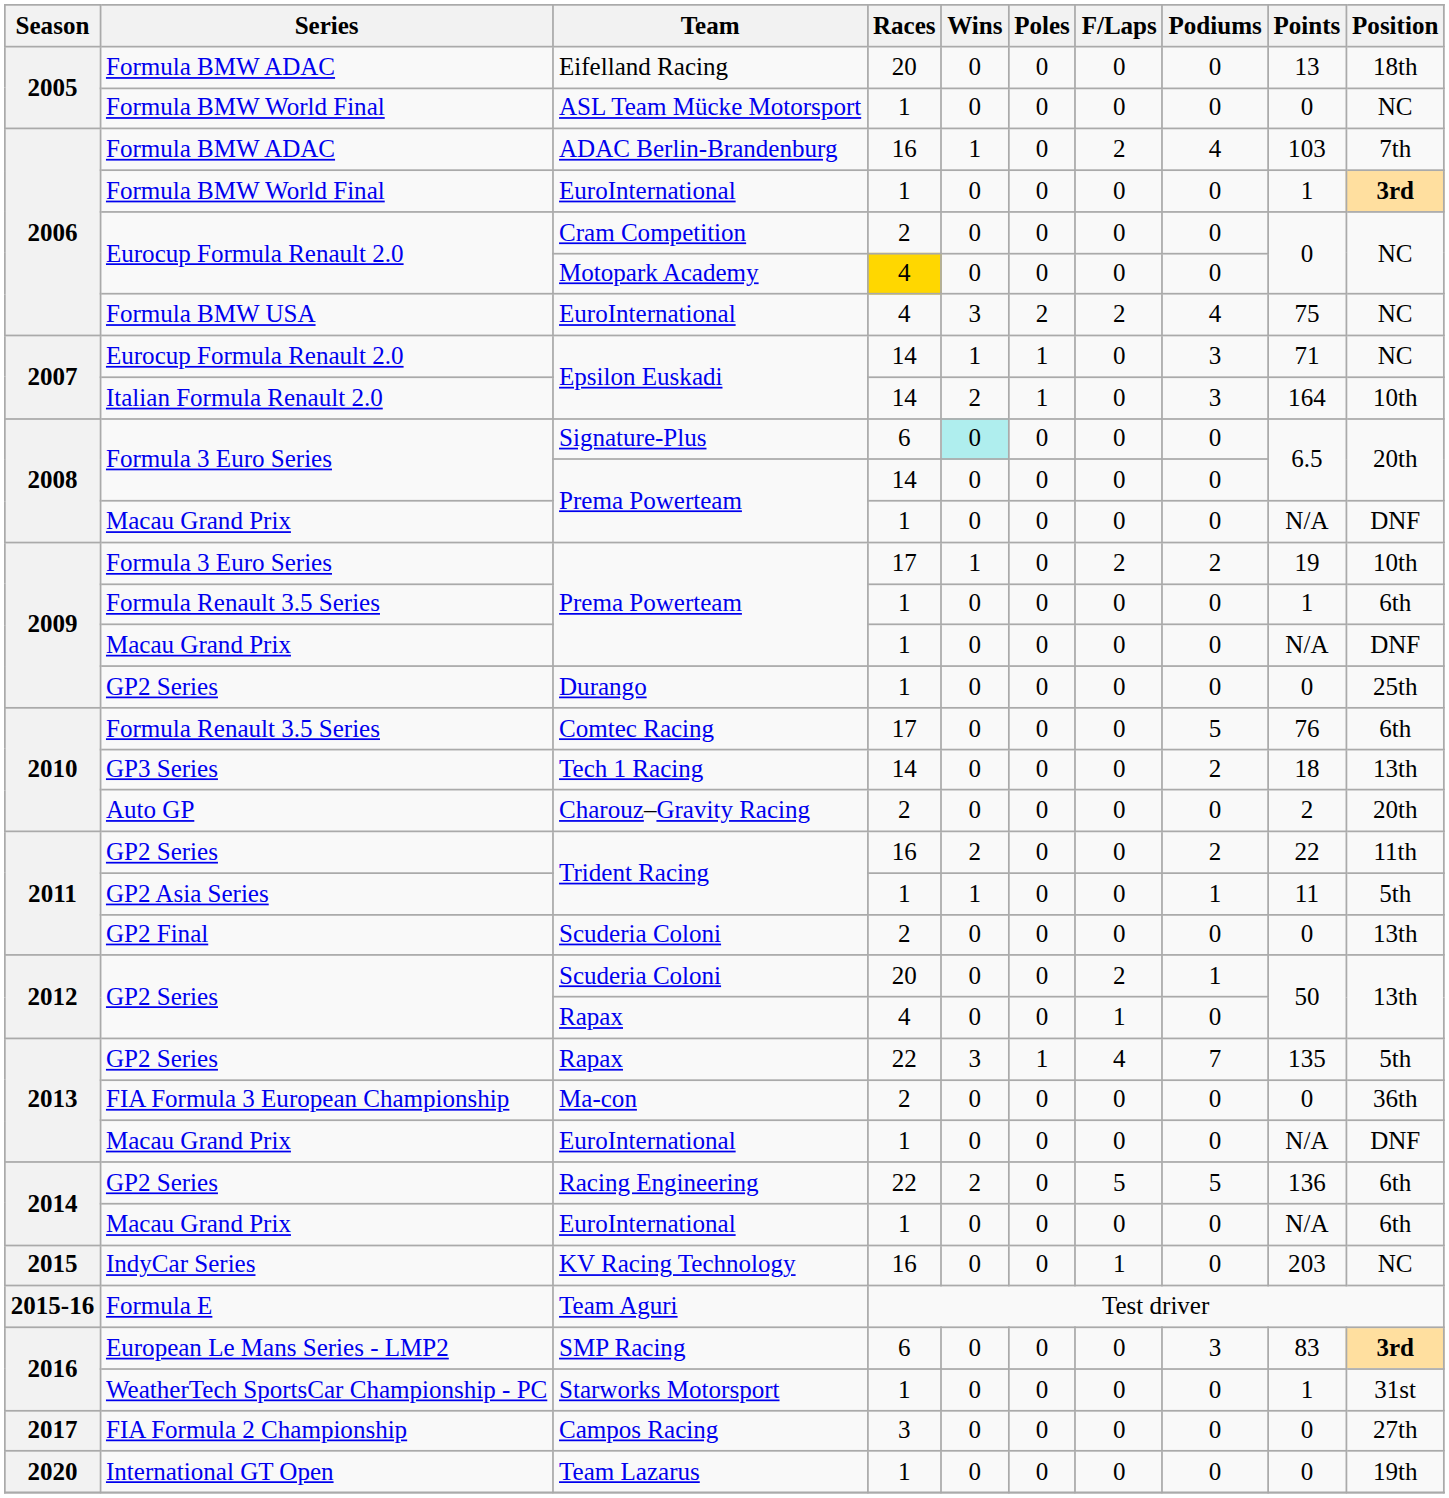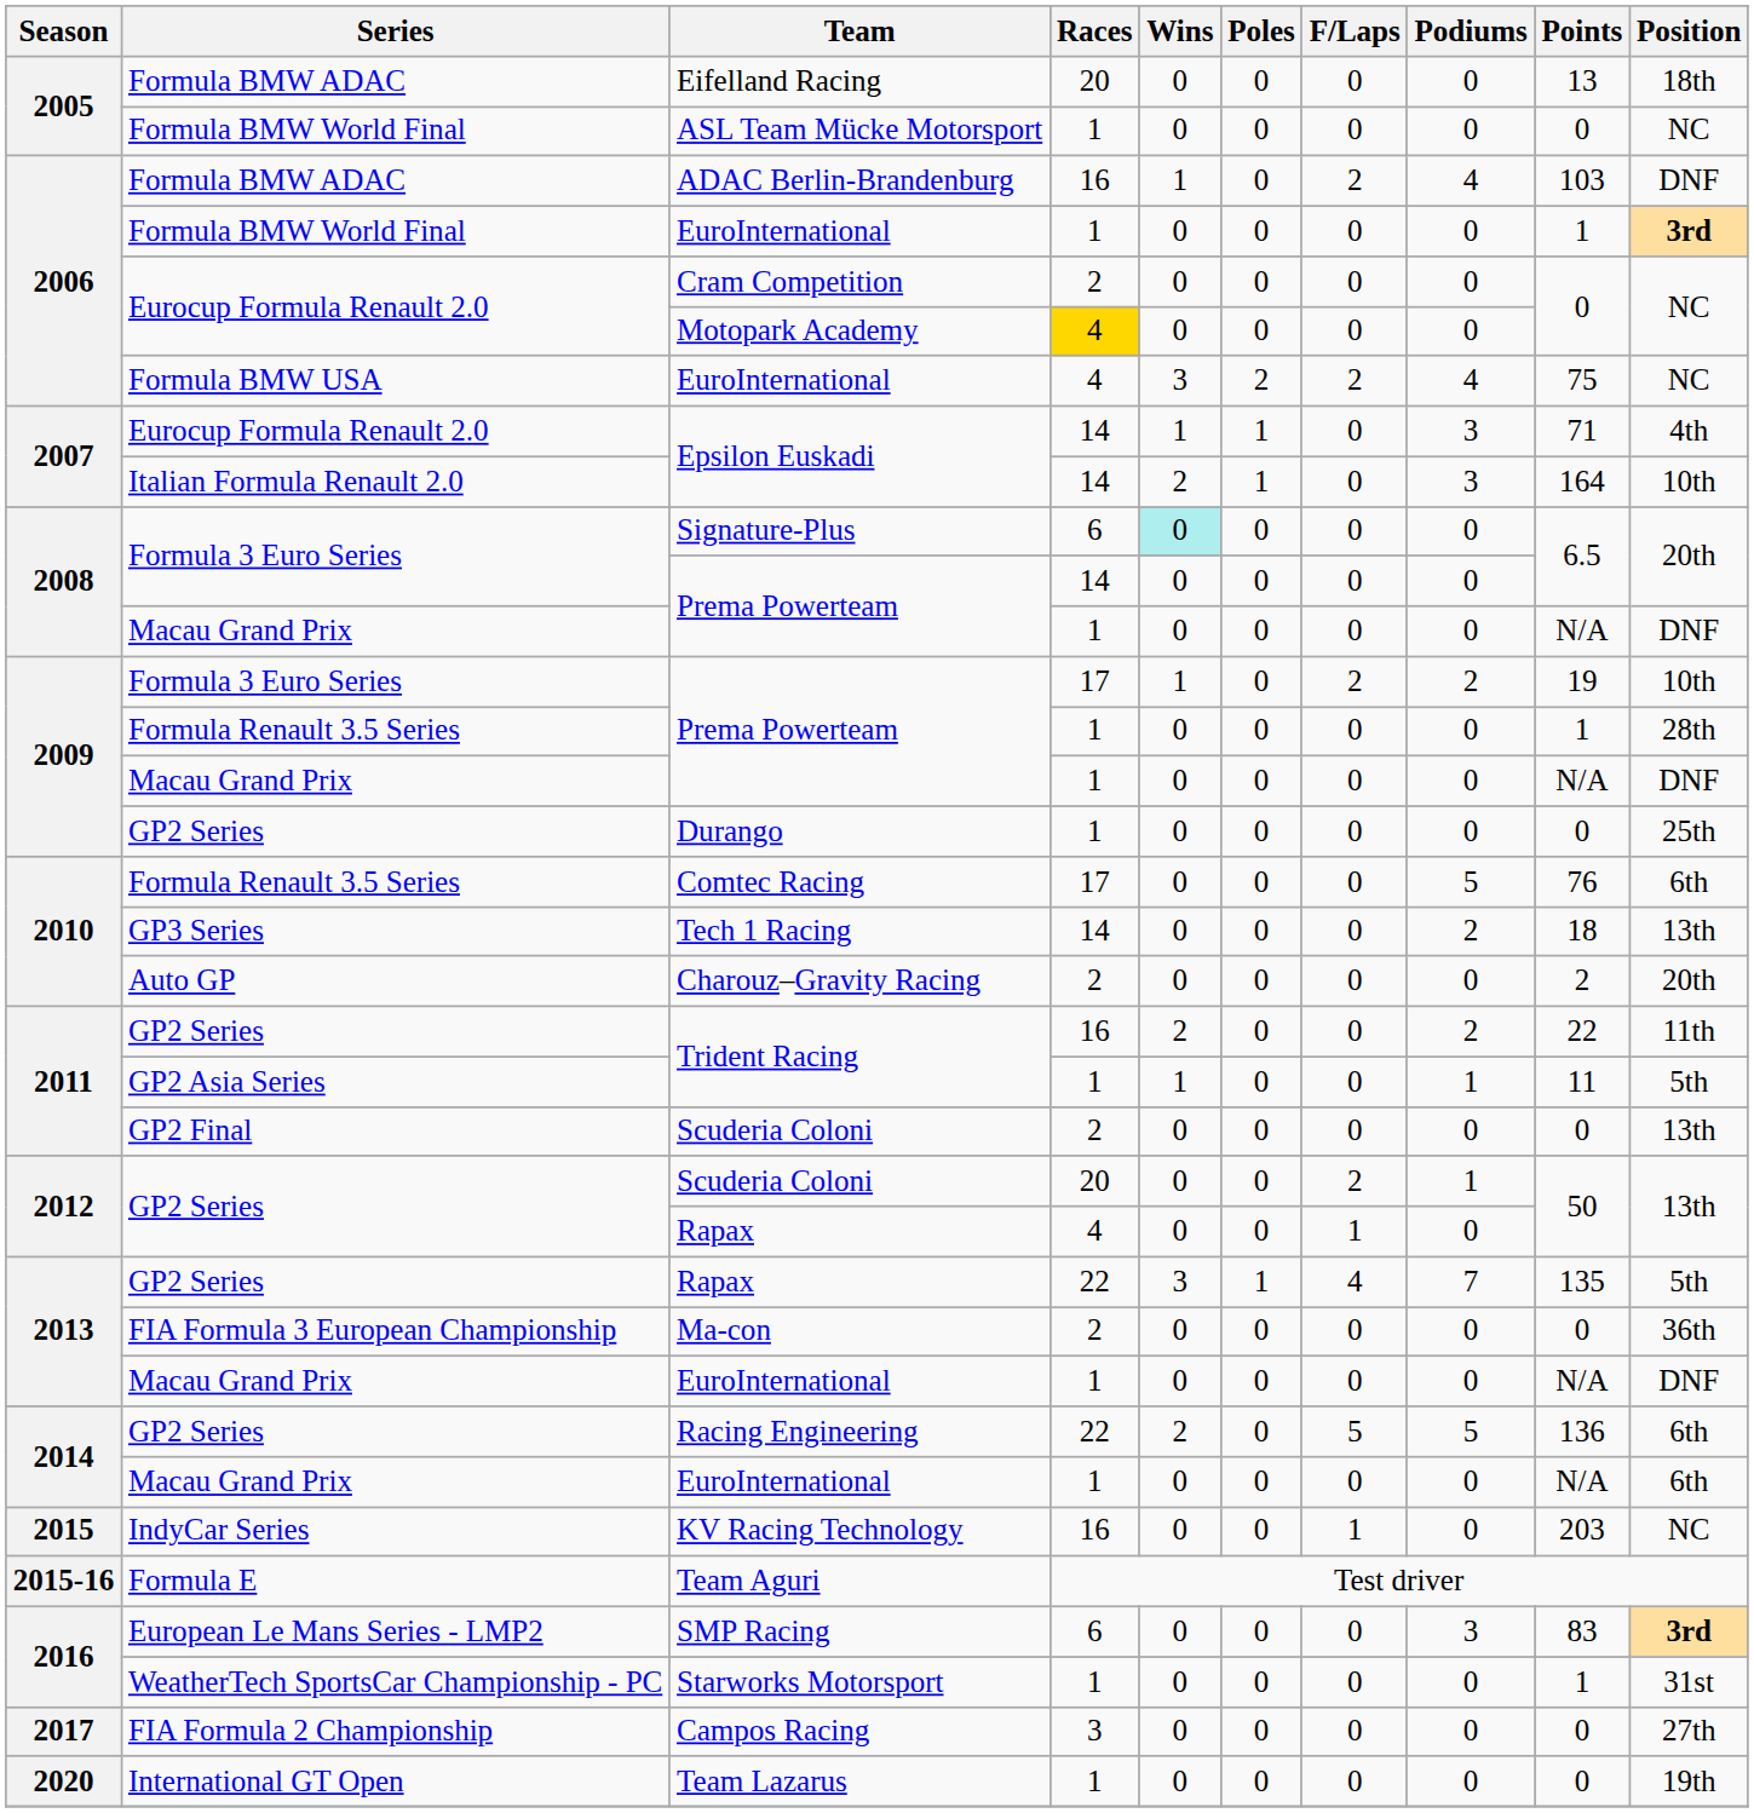 <table class="wikitable" style="font-size: 90%; text-align:center">
 <tr>
 <th>Season</th>
 <th>Series</th>
 <th>Team</th>
 <th>Races</th>
 <th>Wins</th>
 <th>Poles</th>
 <th>F/Laps</th>
 <th>Podiums</th>
 <th>Points</th>
 <th>Position</th>
 </tr>
 <tr>
 <th rowspan=2>2005</th>
 <td align=left><a href='#'>Formula BMW ADAC</a></td>
 <td align=left>Eifelland Racing</td>
 <td>20</td>
 <td>0</td>
 <td>0</td>
 <td>0</td>
 <td>0</td>
 <td>13</td>
 <td>18th</td>
 </tr>
 <tr>
 <td align=left><a href='#'>Formula BMW World Final</a></td>
 <td align=left nowrap><a href='#'>ASL Team Mücke Motorsport</a></td>
 <td>1</td>
 <td>0</td>
 <td>0</td>
 <td>0</td>
 <td>0</td>
 <td>0</td>
 <td>NC</td>
 </tr>
 <tr>
 <th rowspan=5>2006</th>
 <td align=left><a href='#'>Formula BMW ADAC</a></td>
 <td align=left><a href='#'>ADAC Berlin-Brandenburg</a></td>
 <td>16</td>
 <td>1</td>
 <td>0</td>
 <td>2</td>
 <td>4</td>
 <td>103</td>
-<td>7th</td>
+<td>DNF</td>
 </tr>
 <tr>
 <td align=left><a href='#'>Formula BMW World Final</a></td>
 <td align=left><a href='#'>EuroInternational</a></td>
 <td>1</td>
 <td>0</td>
 <td>0</td>
 <td>0</td>
 <td>0</td>
 <td>1</td>
 <td style="background:#FFDF9F;"><strong>3rd</strong></td>
 </tr>
 <tr>
 <td rowspan=2 align=left><a href='#'>Eurocup Formula Renault 2.0</a></td>
 <td align=left><a href='#'>Cram Competition</a></td>
 <td>2</td>
 <td>0</td>
 <td>0</td>
 <td>0</td>
 <td>0</td>
 <td rowspan=2>0</td>
 <td rowspan=2>NC</td>
 </tr>
 <tr>
 <td align=left><a href='#'>Motopark Academy</a></td>
 <td style="background: gold;">4</td>
 <td>0</td>
 <td>0</td>
 <td>0</td>
 <td>0</td>
 </tr>
 <tr>
 <td align=left><a href='#'>Formula BMW USA</a></td>
 <td align=left><a href='#'>EuroInternational</a></td>
 <td>4</td>
 <td>3</td>
 <td>2</td>
 <td>2</td>
 <td>4</td>
 <td>75</td>
 <td>NC</td>
 </tr>
 <tr>
 <th rowspan=2>2007</th>
 <td align=left><a href='#'>Eurocup Formula Renault 2.0</a></td>
 <td rowspan=2 align=left><a href='#'>Epsilon Euskadi</a></td>
 <td>14</td>
 <td>1</td>
 <td>1</td>
 <td>0</td>
 <td>3</td>
 <td>71</td>
-<td>NC</td>
+<td>4th</td>
 </tr>
 <tr>
 <td align=left><a href='#'>Italian Formula Renault 2.0</a></td>
 <td>14</td>
 <td>2</td>
 <td>1</td>
 <td>0</td>
 <td>3</td>
 <td>164</td>
 <td>10th</td>
 </tr>
 <tr>
 <th rowspan=3>2008</th>
 <td rowspan=2 align=left><a href='#'>Formula 3 Euro Series</a></td>
 <td align=left><a href='#'>Signature-Plus</a></td>
 <td>6</td>
 <td style="background: paleturquoise;">0</td>
 <td>0</td>
 <td>0</td>
 <td>0</td>
 <td rowspan=2>6.5</td>
 <td rowspan=2>20th</td>
 </tr>
 <tr>
 <td rowspan=2 align=left><a href='#'>Prema Powerteam</a></td>
 <td>14</td>
 <td>0</td>
 <td>0</td>
 <td>0</td>
 <td>0</td>
 </tr>
 <tr>
 <td align=left><a href='#'>Macau Grand Prix</a></td>
 <td>1</td>
 <td>0</td>
 <td>0</td>
 <td>0</td>
 <td>0</td>
 <td>N/A</td>
 <td>DNF</td>
 </tr>
 <tr>
 <th rowspan=4>2009</th>
 <td align=left><a href='#'>Formula 3 Euro Series</a></td>
 <td rowspan=3 align=left><a href='#'>Prema Powerteam</a></td>
 <td>17</td>
 <td>1</td>
 <td>0</td>
 <td>2</td>
 <td>2</td>
 <td>19</td>
 <td>10th</td>
 </tr>
 <tr>
 <td align=left><a href='#'>Formula Renault 3.5 Series</a></td>
 <td>1</td>
 <td>0</td>
 <td>0</td>
 <td>0</td>
 <td>0</td>
 <td>1</td>
-<td>6th</td>
+<td>28th</td>
 </tr>
 <tr>
 <td align=left><a href='#'>Macau Grand Prix</a></td>
 <td>1</td>
 <td>0</td>
 <td>0</td>
 <td>0</td>
 <td>0</td>
 <td>N/A</td>
 <td>DNF</td>
 </tr>
 <tr>
 <td align=left><a href='#'>GP2 Series</a></td>
 <td align=left><a href='#'>Durango</a></td>
 <td>1</td>
 <td>0</td>
 <td>0</td>
 <td>0</td>
 <td>0</td>
 <td>0</td>
 <td>25th</td>
 </tr>
 <tr>
 <th rowspan=3>2010</th>
 <td align=left><a href='#'>Formula Renault 3.5 Series</a></td>
 <td align=left><a href='#'>Comtec Racing</a></td>
 <td>17</td>
 <td>0</td>
 <td>0</td>
 <td>0</td>
 <td>5</td>
 <td>76</td>
 <td>6th</td>
 </tr>
 <tr>
 <td align=left><a href='#'>GP3 Series</a></td>
 <td align=left><a href='#'>Tech 1 Racing</a></td>
 <td>14</td>
 <td>0</td>
 <td>0</td>
 <td>0</td>
 <td>2</td>
 <td>18</td>
 <td>13th</td>
 </tr>
 <tr>
 <td align=left><a href='#'>Auto GP</a></td>
 <td align=left><a href='#'>Charouz</a>–<a href='#'>Gravity Racing</a></td>
 <td>2</td>
 <td>0</td>
 <td>0</td>
 <td>0</td>
 <td>0</td>
 <td>2</td>
 <td>20th</td>
 </tr>
 <tr>
 <th rowspan=3>2011</th>
 <td align=left><a href='#'>GP2 Series</a></td>
 <td align=left rowspan=2><a href='#'>Trident Racing</a></td>
 <td>16</td>
 <td>2</td>
 <td>0</td>
 <td>0</td>
 <td>2</td>
 <td>22</td>
 <td>11th</td>
 </tr>
 <tr>
 <td align=left><a href='#'>GP2 Asia Series</a></td>
 <td>1</td>
 <td>1</td>
 <td>0</td>
 <td>0</td>
 <td>1</td>
 <td>11</td>
 <td>5th</td>
 </tr>
 <tr>
 <td align=left><a href='#'>GP2 Final</a></td>
 <td align=left><a href='#'>Scuderia Coloni</a></td>
 <td>2</td>
 <td>0</td>
 <td>0</td>
 <td>0</td>
 <td>0</td>
 <td>0</td>
 <td>13th</td>
 </tr>
 <tr>
 <th rowspan=2>2012</th>
 <td rowspan=2 align=left><a href='#'>GP2 Series</a></td>
 <td align=left><a href='#'>Scuderia Coloni</a></td>
 <td>20</td>
 <td>0</td>
 <td>0</td>
 <td>2</td>
 <td>1</td>
 <td rowspan=2>50</td>
 <td rowspan=2>13th</td>
 </tr>
 <tr>
 <td align=left><a href='#'>Rapax</a></td>
 <td>4</td>
 <td>0</td>
 <td>0</td>
 <td>1</td>
 <td>0</td>
 </tr>
 <tr>
 <th rowspan=3>2013</th>
 <td align=left><a href='#'>GP2 Series</a></td>
 <td align=left><a href='#'>Rapax</a></td>
 <td>22</td>
 <td>3</td>
 <td>1</td>
 <td>4</td>
 <td>7</td>
 <td>135</td>
 <td>5th</td>
 </tr>
 <tr>
 <td align=left><a href='#'>FIA Formula 3 European Championship</a></td>
 <td align=left><a href='#'>Ma-con</a></td>
 <td>2</td>
 <td>0</td>
 <td>0</td>
 <td>0</td>
 <td>0</td>
 <td>0</td>
 <td>36th</td>
 </tr>
 <tr>
 <td align=left><a href='#'>Macau Grand Prix</a></td>
 <td align=left><a href='#'>EuroInternational</a></td>
 <td>1</td>
 <td>0</td>
 <td>0</td>
 <td>0</td>
 <td>0</td>
 <td>N/A</td>
 <td>DNF</td>
 </tr>
 <tr>
 <th rowspan=2>2014</th>
 <td align=left><a href='#'>GP2 Series</a></td>
 <td align=left><a href='#'>Racing Engineering</a></td>
 <td>22</td>
 <td>2</td>
 <td>0</td>
 <td>5</td>
 <td>5</td>
 <td>136</td>
 <td>6th</td>
 </tr>
 <tr>
 <td align=left><a href='#'>Macau Grand Prix</a></td>
 <td align=left><a href='#'>EuroInternational</a></td>
 <td>1</td>
 <td>0</td>
 <td>0</td>
 <td>0</td>
 <td>0</td>
 <td>N/A</td>
 <td>6th</td>
 </tr>
 <tr>
 <th>2015</th>
 <td align=left><a href='#'>IndyCar Series</a></td>
 <td align=left><a href='#'>KV Racing Technology</a></td>
 <td>16</td>
 <td>0</td>
 <td>0</td>
 <td>1</td>
 <td>0</td>
 <td>203</td>
 <td>NC</td>
 </tr>
 <tr>
 <th nowrap>2015-16</th>
 <td align=left><a href='#'>Formula E</a></td>
 <td align=left><a href='#'>Team Aguri</a></td>
 <td colspan="7">Test driver</td>
 </tr>
 <tr>
 <th rowspan="2">2016</th>
 <td align="left"><a href='#'>European Le Mans Series - LMP2</a></td>
 <td align="left"><a href='#'>SMP Racing</a></td>
 <td>6</td>
 <td>0</td>
 <td>0</td>
 <td>0</td>
 <td>3</td>
 <td>83</td>
 <td style="background:#FFDF9F;"><strong>3rd</strong></td>
 </tr>
 <tr>
 <td align=left nowrap><a href='#'>WeatherTech SportsCar Championship - PC</a></td>
 <td align=left><a href='#'>Starworks Motorsport</a></td>
 <td>1</td>
 <td>0</td>
 <td>0</td>
 <td>0</td>
 <td>0</td>
 <td>1</td>
 <td>31st</td>
 </tr>
 <tr>
 <th>2017</th>
 <td align=left><a href='#'>FIA Formula 2 Championship</a></td>
 <td align=left><a href='#'>Campos Racing</a></td>
 <td>3</td>
 <td>0</td>
 <td>0</td>
 <td>0</td>
 <td>0</td>
 <td>0</td>
 <td>27th</td>
 </tr>
 <tr>
 <th>2020</th>
 <td align=left><a href='#'>International GT Open</a></td>
 <td align=left><a href='#'>Team Lazarus</a></td>
 <td>1</td>
 <td>0</td>
 <td>0</td>
 <td>0</td>
 <td>0</td>
 <td>0</td>
 <td>19th</td>
 </tr>
 <tr>
 </tr>
 </table>
